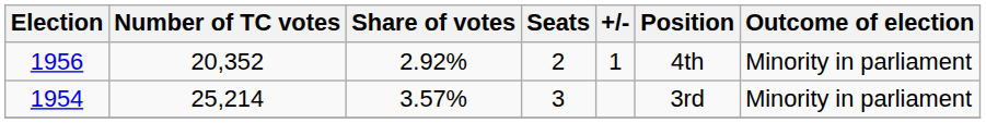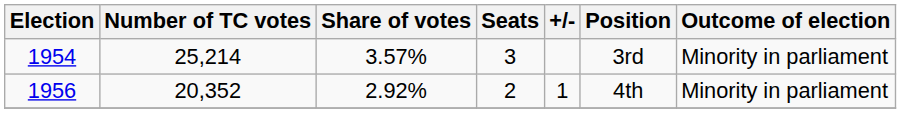 <table class="sortable wikitable">
 <tr>
 <th>Election</th>
 <th>Number of TC votes</th>
 <th>Share of votes</th>
 <th>Seats</th>
 <th>+/-</th>
 <th>Position</th>
 <th>Outcome of election</th>
 </tr>
 <tr>
+<td align=center><a href='#'>1954</a></td>
+<td align=center>25,214</td>
+<td align=center>3.57%</td>
+<td align=center>3</td>
+<td align=center></td>
+<td align=center>3rd</td>
+<td align=left>Minority in parliament</td>
+</tr>
+<tr>
 <td align=center><a href='#'>1956</a></td>
 <td align=center>20,352</td>
 <td align=center>2.92%</td>
 <td align=center>2</td>
 <td align=center>1</td>
 <td align=center>4th</td>
 <td align=left>Minority in parliament</td>
 </tr>
 <tr>
-<td align=center><a href='#'>1954</a></td>
-<td align=center>25,214</td>
-<td align=center>3.57%</td>
-<td align=center>3</td>
-<td align=center></td>
-<td align=center>3rd</td>
-<td align=left>Minority in parliament</td>
-</tr>
-<tr>
 </tr>
 </table>
